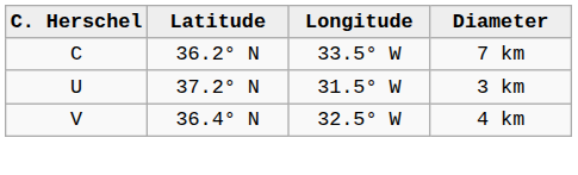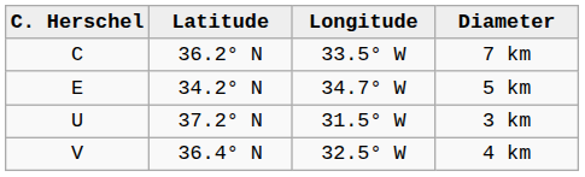 <table class="wikitable">
 <tr>
 <th width="25%" style="background:#eeeeee;">C. Herschel</th>
 <th width="25%" style="background:#eeeeee;">Latitude</th>
 <th width="25%" style="background:#eeeeee;">Longitude</th>
 <th width="25%" style="background:#eeeeee;">Diameter</th>
 </tr>
 <tr>
 <td align="center">C</td>
 <td align="center">36.2° N</td>
 <td align="center">33.5° W</td>
 <td align="center">7 km</td>
 </tr>
 <tr>
+<td align="center">E</td>
+<td align="center">34.2° N</td>
+<td align="center">34.7° W</td>
+<td align="center">5 km</td>
+</tr>
+<tr>
 <td align="center">U</td>
 <td align="center">37.2° N</td>
 <td align="center">31.5° W</td>
 <td align="center">3 km</td>
 </tr>
 <tr>
 <td align="center">V</td>
 <td align="center">36.4° N</td>
 <td align="center">32.5° W</td>
 <td align="center">4 km</td>
 </tr>
 </table>
